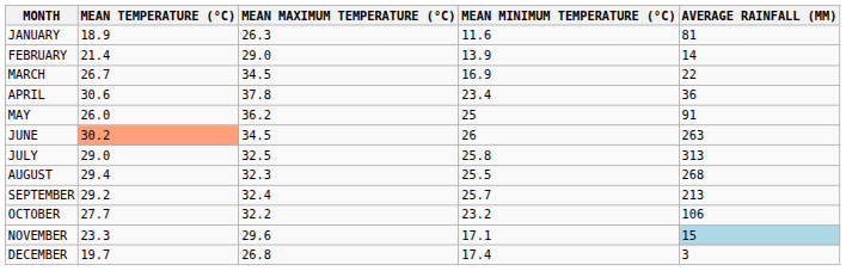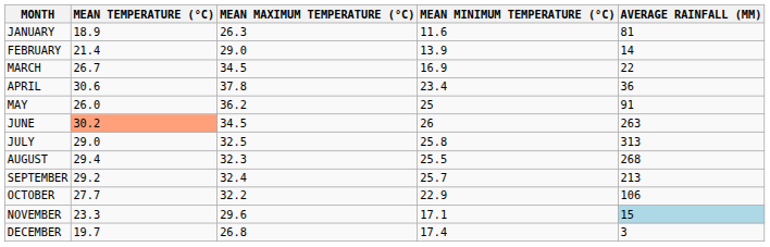 <table class="wikitable sortable">
 <tr>
 <th>MONTH</th>
 <th>MEAN TEMPERATURE (°C)</th>
 <th>MEAN MAXIMUM TEMPERATURE (°C)</th>
 <th>MEAN MINIMUM TEMPERATURE (°C)</th>
 <th>AVERAGE RAINFALL (MM)</th>
 </tr>
 <tr>
 <td>JANUARY</td>
 <td>18.9</td>
 <td>26.3</td>
 <td>11.6</td>
 <td>81</td>
 </tr>
 <tr>
 <td>FEBRUARY</td>
 <td>21.4</td>
 <td>29.0</td>
 <td>13.9</td>
 <td>14</td>
 </tr>
 <tr>
 <td>MARCH</td>
 <td>26.7</td>
 <td>34.5</td>
 <td>16.9</td>
 <td>22</td>
 </tr>
 <tr>
 <td>APRIL</td>
 <td>30.6</td>
 <td>37.8</td>
 <td>23.4</td>
 <td>36</td>
 </tr>
 <tr>
 <td>MAY</td>
 <td>26.0</td>
 <td>36.2</td>
 <td>25</td>
 <td>91</td>
 </tr>
 <tr>
 <td>JUNE</td>
 <td style="background: lightsalmon;">30.2</td>
 <td>34.5</td>
 <td>26</td>
 <td>263</td>
 </tr>
 <tr>
 <td>JULY</td>
 <td>29.0</td>
 <td>32.5</td>
 <td>25.8</td>
 <td>313</td>
 </tr>
 <tr>
 <td>AUGUST</td>
 <td>29.4</td>
 <td>32.3</td>
 <td>25.5</td>
 <td>268</td>
 </tr>
 <tr>
 <td>SEPTEMBER</td>
 <td>29.2</td>
 <td>32.4</td>
 <td>25.7</td>
 <td>213</td>
 </tr>
 <tr>
 <td>OCTOBER</td>
 <td>27.7</td>
 <td>32.2</td>
-<td>23.2</td>
+<td>22.9</td>
 <td>106</td>
 </tr>
 <tr>
 <td>NOVEMBER</td>
 <td>23.3</td>
 <td>29.6</td>
 <td>17.1</td>
 <td style="background: lightblue;">15</td>
 </tr>
 <tr>
 <td>DECEMBER</td>
 <td>19.7</td>
 <td>26.8</td>
 <td>17.4</td>
 <td>3</td>
 </tr>
 </table>
